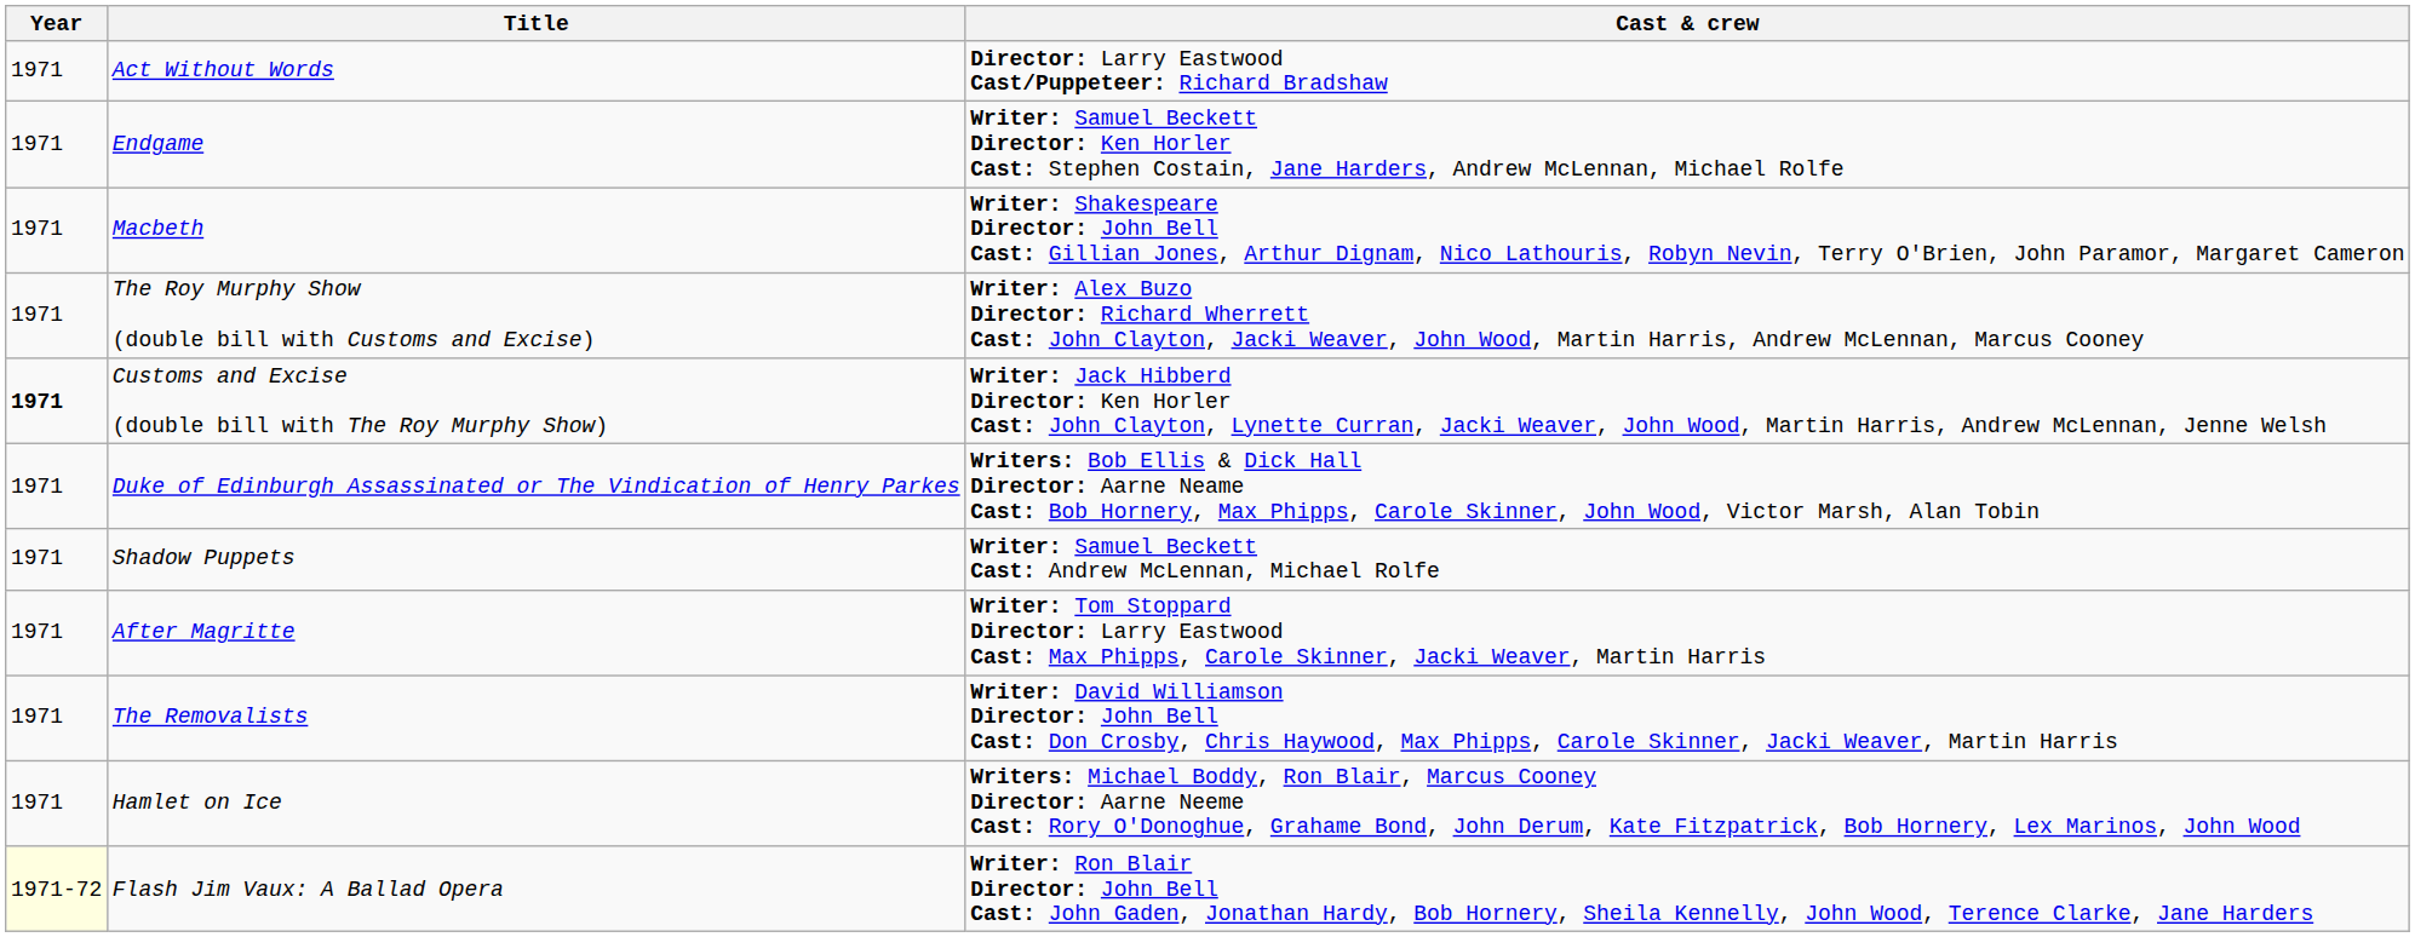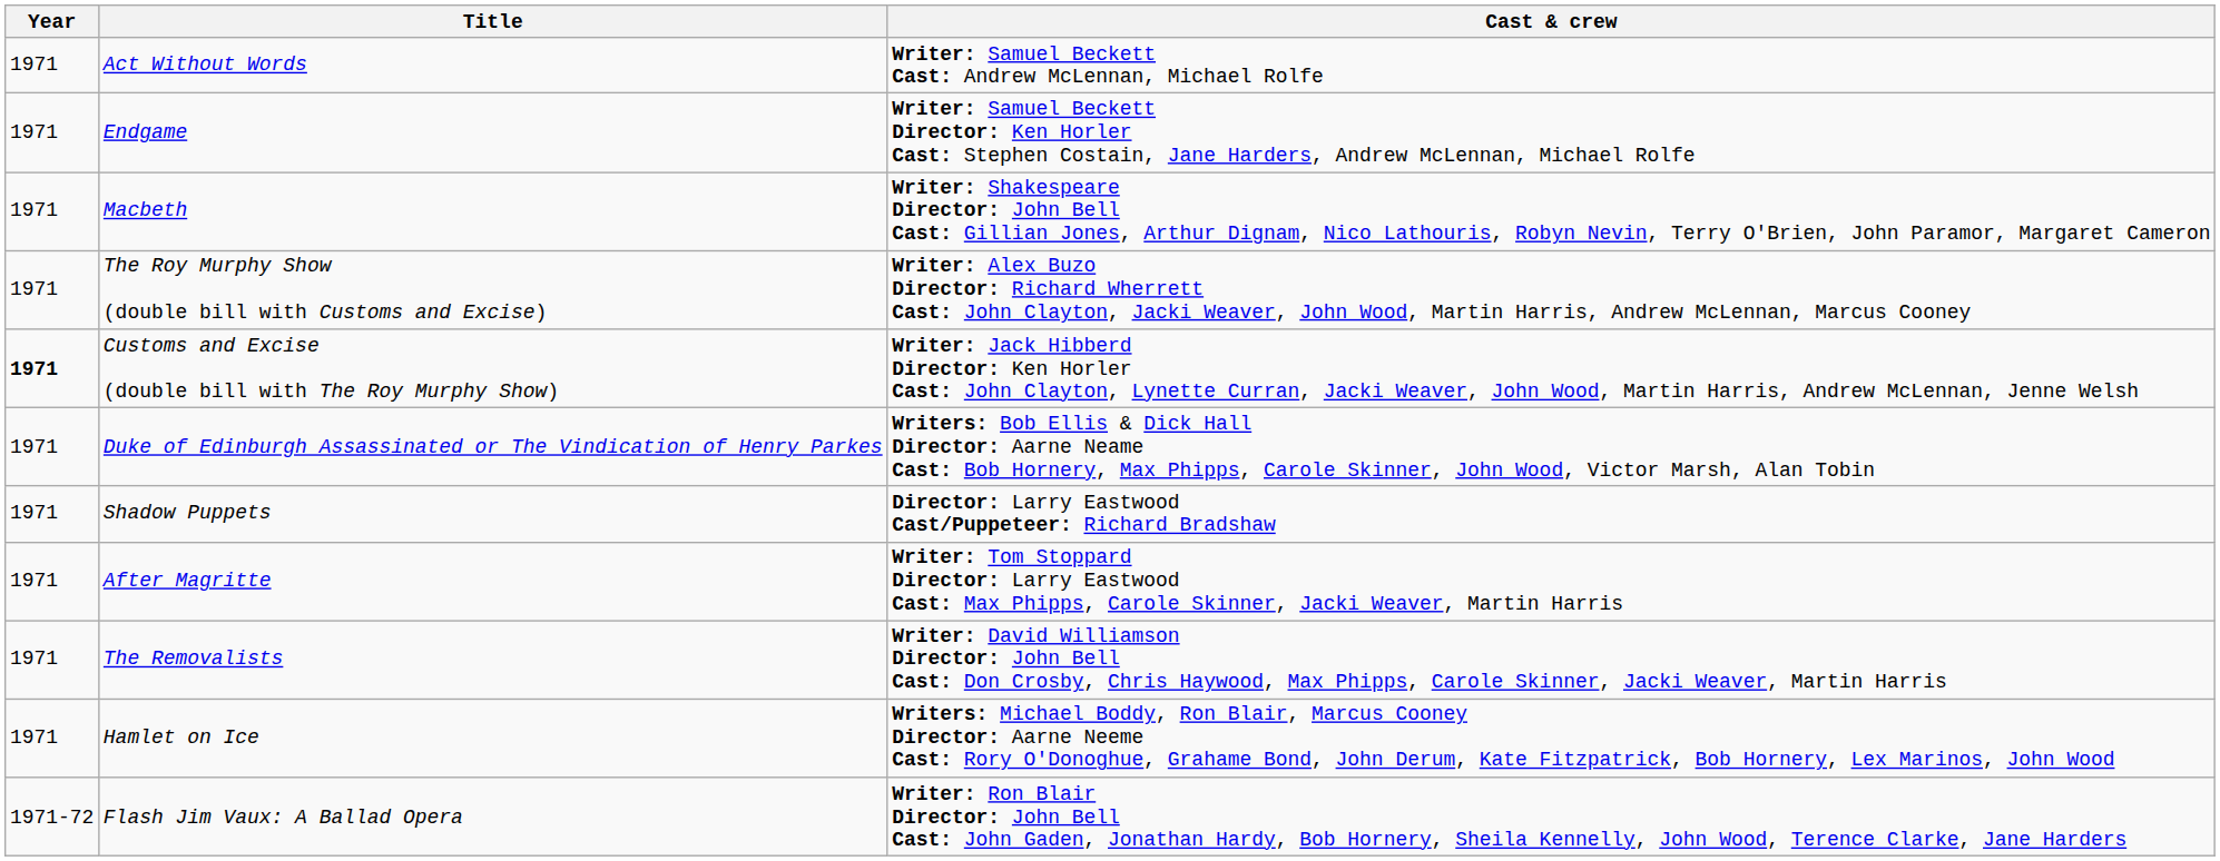 <table class="wikitable sortable">
 <tr>
 <th>Year</th>
 <th>Title</th>
 <th>Cast & crew</th>
 </tr>
 <tr>
 <td>1971</td>
 <td><em><a href='#'>Act Without Words</a></em></td>
-<td><strong>Director:</strong> Larry Eastwood<br><strong>Cast/Puppeteer:</strong> <a href='#'>Richard Bradshaw</a></td>
+<td><strong>Writer:</strong> <a href='#'>Samuel Beckett</a><br><strong>Cast:</strong> Andrew McLennan, Michael Rolfe</td>
 </tr>
 <tr>
 <td>1971</td>
 <td><em><a href='#'>Endgame</a></em></td>
 <td><strong>Writer:</strong> <a href='#'>Samuel Beckett</a><br><strong>Director:</strong> <a href='#'>Ken Horler</a><br><strong>Cast:</strong> Stephen Costain, <a href='#'>Jane Harders</a>, Andrew McLennan, Michael Rolfe</td>
 </tr>
 <tr>
 <td>1971</td>
 <td><em><a href='#'>Macbeth</a></em></td>
 <td><strong>Writer:</strong> <a href='#'>Shakespeare</a><br><strong>Director:</strong> <a href='#'>John Bell</a><br><strong>Cast:</strong> <a href='#'>Gillian Jones</a>, <a href='#'>Arthur Dignam</a>, <a href='#'>Nico Lathouris</a>, <a href='#'>Robyn Nevin</a>, Terry O'Brien, John Paramor, Margaret Cameron</td>
 </tr>
 <tr>
 <td>1971</td>
 <td><em>The Roy Murphy Show</em><br><br>(double bill with <em>Customs and Excise</em>)</td>
 <td><strong>Writer:</strong> <a href='#'>Alex Buzo</a><br><strong>Director:</strong> <a href='#'>Richard Wherrett</a><br><strong>Cast:</strong> <a href='#'>John Clayton</a>, <a href='#'>Jacki Weaver</a>, <a href='#'>John Wood</a>, Martin Harris, Andrew McLennan, Marcus Cooney</td>
 </tr>
 <tr>
 <td><strong>1971</strong></td>
 <td><em>Customs and Excise</em><br><br>(double bill with <em>The Roy Murphy Show</em>)</td>
 <td><strong>Writer:</strong> <a href='#'>Jack Hibberd</a><br><strong>Director:</strong> Ken Horler<br><strong>Cast:</strong> <a href='#'>John Clayton</a>, <a href='#'>Lynette Curran</a>, <a href='#'>Jacki Weaver</a>, <a href='#'>John Wood</a>, Martin Harris, Andrew McLennan, Jenne Welsh</td>
 </tr>
 <tr>
 <td>1971</td>
 <td><em><a href='#'>Duke of Edinburgh Assassinated or The Vindication of Henry Parkes</a></em></td>
 <td><strong>Writers:</strong> <a href='#'>Bob Ellis</a> & <a href='#'>Dick Hall</a><br><strong>Director:</strong> Aarne Neame<br><strong>Cast:</strong> <a href='#'>Bob Hornery</a>, <a href='#'>Max Phipps</a>, <a href='#'>Carole Skinner</a>, <a href='#'>John Wood</a>, Victor Marsh, Alan Tobin</td>
 </tr>
 <tr>
 <td>1971</td>
 <td><em>Shadow Puppets</em></td>
-<td><strong>Writer:</strong> <a href='#'>Samuel Beckett</a><br><strong>Cast:</strong> Andrew McLennan, Michael Rolfe</td>
+<td><strong>Director:</strong> Larry Eastwood<br><strong>Cast/Puppeteer:</strong> <a href='#'>Richard Bradshaw</a></td>
 </tr>
 <tr>
 <td>1971</td>
 <td><em><a href='#'>After Magritte</a></em></td>
 <td><strong>Writer:</strong> <a href='#'>Tom Stoppard</a><br><strong>Director:</strong> Larry Eastwood<br><strong>Cast:</strong> <a href='#'>Max Phipps</a>, <a href='#'>Carole Skinner</a>, <a href='#'>Jacki Weaver</a>, Martin Harris</td>
 </tr>
 <tr>
 <td>1971</td>
 <td><em><a href='#'>The Removalists</a></em></td>
 <td><strong>Writer:</strong> <a href='#'>David Williamson</a><br><strong>Director:</strong> <a href='#'>John Bell</a><br><strong>Cast:</strong> <a href='#'>Don Crosby</a>, <a href='#'>Chris Haywood</a>, <a href='#'>Max Phipps</a>, <a href='#'>Carole Skinner</a>, <a href='#'>Jacki Weaver</a>, Martin Harris</td>
 </tr>
 <tr>
 <td>1971</td>
 <td><em>Hamlet on Ice</em></td>
 <td><strong>Writers:</strong> <a href='#'>Michael Boddy</a>, <a href='#'>Ron Blair</a>, <a href='#'>Marcus Cooney</a><br><strong>Director:</strong> Aarne Neeme<br><strong>Cast: </strong><a href='#'>Rory O'Donoghue</a>, <a href='#'>Grahame Bond</a>, <a href='#'>John Derum</a>, <a href='#'>Kate Fitzpatrick</a>, <a href='#'>Bob Hornery</a>, <a href='#'>Lex Marinos</a>, <a href='#'>John Wood</a></td>
 </tr>
 <tr>
-<td style="background: lightyellow;">1971-72</td>
+<td>1971-72</td>
 <td><em>Flash Jim Vaux: A Ballad Opera</em></td>
 <td><strong>Writer:</strong> <a href='#'>Ron Blair</a><br><strong>Director:</strong> <a href='#'>John Bell</a><br><strong>Cast:</strong> <a href='#'>John Gaden</a>, <a href='#'>Jonathan Hardy</a>, <a href='#'>Bob Hornery</a>, <a href='#'>Sheila Kennelly</a>, <a href='#'>John Wood</a>, <a href='#'>Terence Clarke</a>, <a href='#'>Jane Harders</a></td>
 </tr>
 </table>
